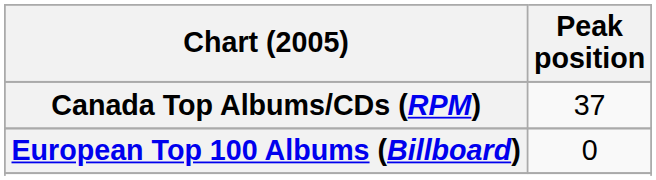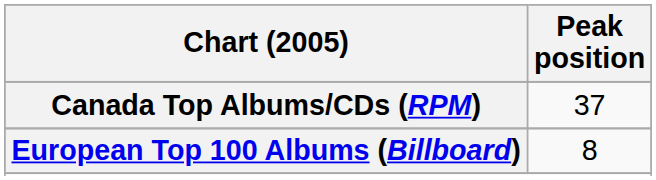 <table class="wikitable sortable plainrowheaders">
 <tr>
 <th>Chart (2005)</th>
 <th>Peak<br>position</th>
 </tr>
 <tr>
 </tr>
 <tr>
 </tr>
 <tr>
 </tr>
 <tr>
 </tr>
 <tr>
 <th scope="row">Canada Top Albums/CDs (<em><a href='#'>RPM</a></em>)</th>
 <td style="text-align:center;">37</td>
 </tr>
 <tr>
 </tr>
 <tr>
 <th scope="row"><a href='#'>European Top 100 Albums</a> (<em><a href='#'>Billboard</a></em>)</th>
-<td style="text-align:center;">0</td>
+<td style="text-align:center;">8</td>
 </tr>
 <tr>
 </tr>
 <tr>
 </tr>
 <tr>
 </tr>
 <tr>
 </tr>
 <tr>
 </tr>
 <tr>
 </tr>
 <tr>
 </tr>
 <tr>
 </tr>
 </table>
